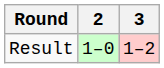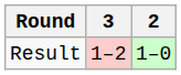 <table class="wikitable">
 <tr>
 <th>Round</th>
+<th>3</th>
 <th>2</th>
-<th>3</th>
 </tr>
 <tr>
 <td>Result</td>
+<td bgcolor="#FFCCCC">1–2</td>
 <td bgcolor="#CCFFCC">1–0</td>
-<td bgcolor="#FFCCCC">1–2</td>
 </tr>
 </table>
